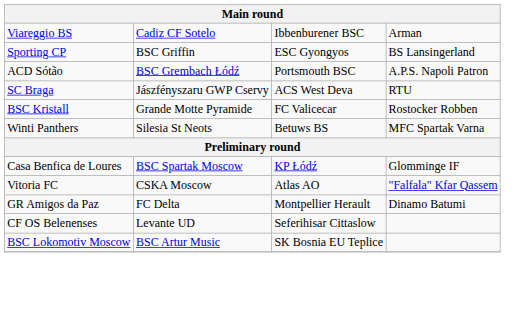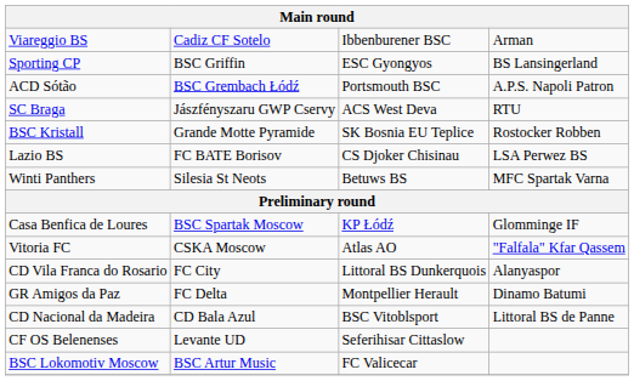 <table class="wikitable">
 <tr>
 <th colspan=4>Main round</th>
 </tr>
 <tr>
 <td> <a href='#'>Viareggio BS</a> </td>
 <td> <a href='#'>Cadiz CF Sotelo</a></td>
 <td> Ibbenburener BSC</td>
 <td> Arman</td>
 </tr>
 <tr>
 <td> <a href='#'>Sporting CP</a></td>
 <td> BSC Griffin</td>
 <td> ESC Gyongyos</td>
 <td> BS Lansingerland</td>
 </tr>
 <tr>
 <td> ACD Sótão </td>
 <td> <a href='#'>BSC Grembach Łódź</a></td>
 <td> Portsmouth BSC</td>
 <td> A.P.S. Napoli Patron</td>
 </tr>
 <tr>
 <td> <a href='#'>SC Braga</a> </td>
 <td> Jászfényszaru GWP Cservy</td>
 <td> ACS West Deva</td>
 <td> RTU</td>
 </tr>
 <tr>
 <td> <a href='#'>BSC Kristall</a></td>
 <td> Grande Motte Pyramide</td>
-<td> FC Valicecar</td>
+<td> SK Bosnia EU Teplice</td>
 <td> Rostocker Robben</td>
+</tr>
+<tr>
+<td> Lazio BS </td>
+<td> FC BATE Borisov</td>
+<td> CS Djoker Chisinau</td>
+<td> LSA Perwez BS</td>
 </tr>
 <tr>
 <td> Winti Panthers</td>
 <td> Silesia St Neots</td>
 <td> Betuws BS</td>
 <td> MFC Spartak Varna</td>
 </tr>
 <tr>
 <th colspan=4>Preliminary round</th>
 </tr>
 <tr>
 <td> Casa Benfica de Loures</td>
 <td> <a href='#'>BSC Spartak Moscow</a></td>
 <td> <a href='#'>KP Łódź</a></td>
 <td> Glomminge IF</td>
 </tr>
 <tr>
 <td> Vitoria FC</td>
 <td> CSKA Moscow</td>
 <td> Atlas AO</td>
 <td> <a href='#'>"Falfala" Kfar Qassem</a></td>
 </tr>
 <tr>
+<td> CD Vila Franca do Rosario</td>
+<td> FC City</td>
+<td> Littoral BS Dunkerquois</td>
+<td> Alanyaspor</td>
+</tr>
+<tr>
 <td> GR Amigos da Paz</td>
 <td> FC Delta</td>
 <td> Montpellier Herault</td>
 <td> Dinamo Batumi</td>
+</tr>
+<tr>
+<td> CD Nacional da Madeira</td>
+<td> CD Bala Azul</td>
+<td> BSC Vitoblsport</td>
+<td> Littoral BS de Panne</td>
 </tr>
 <tr>
 <td> CF OS Belenenses</td>
 <td> Levante UD</td>
 <td> Seferihisar Cittaslow</td>
 <td></td>
 </tr>
 <tr>
 <td> <a href='#'>BSC Lokomotiv Moscow</a></td>
 <td> <a href='#'>BSC Artur Music</a></td>
-<td> SK Bosnia EU Teplice</td>
+<td> FC Valicecar</td>
 <td></td>
 </tr>
 <tr>
 </tr>
 </table>
